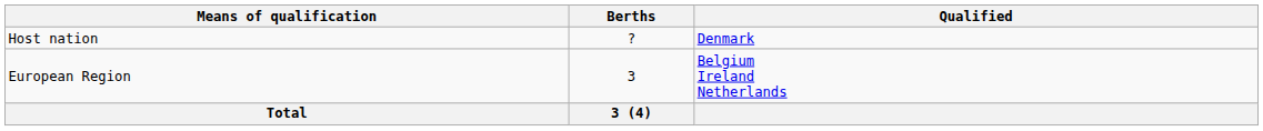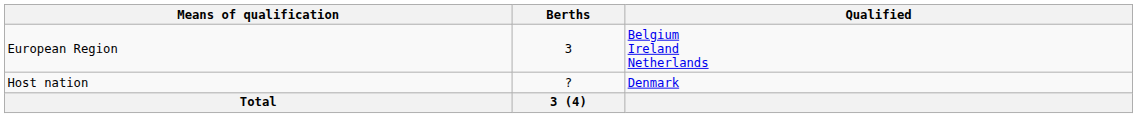 <table class="wikitable" style="width:95%;">
 <tr>
 <th width=45%>Means of qualification</th>
 <th width=10%>Berths</th>
 <th width=45%>Qualified</th>
 </tr>
 <tr>
+<td>European Region</td>
+<td align=center>3</td>
+<td> <a href='#'>Belgium</a><br> <a href='#'>Ireland</a><br> <a href='#'>Netherlands</a></td>
+</tr>
+<tr>
 <td>Host nation</td>
 <td align=center>?</td>
 <td> <a href='#'>Denmark</a></td>
-</tr>
-<tr>
-<td>European Region</td>
-<td align=center>3</td>
-<td> <a href='#'>Belgium</a><br> <a href='#'>Ireland</a><br> <a href='#'>Netherlands</a></td>
 </tr>
 <tr>
 <th>Total</th>
 <th>3 (4)</th>
 <th></th>
 </tr>
 </table>
